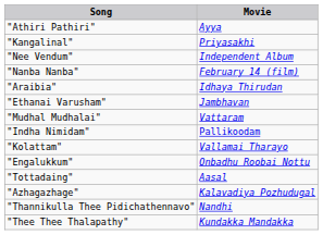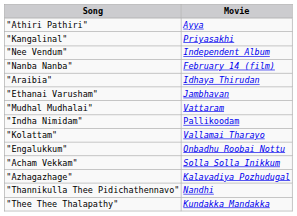 <table class="wikitable">
 <tr style="background:#cccccf; text-align:center;">
 <td><strong>Song</strong></td>
 <td><strong>Movie</strong></td>
 </tr>
 <tr>
 <td>"Athiri Pathiri"</td>
 <td><em><a href='#'>Ayya</a></em></td>
 </tr>
 <tr>
 <td>"Kangalinal"</td>
 <td><em><a href='#'>Priyasakhi</a></em></td>
 </tr>
 <tr>
 <td>"Nee Vendum"</td>
 <td><em><a href='#'>Independent Album</a></em></td>
 </tr>
 <tr>
 <td>"Nanba Nanba"</td>
 <td><em><a href='#'>February 14 (film)</a></em></td>
 </tr>
 <tr>
 <td>"Araibia"</td>
 <td><em><a href='#'>Idhaya Thirudan</a></em></td>
 </tr>
 <tr>
 <td>"Ethanai Varusham"</td>
 <td><em><a href='#'>Jambhavan</a></em></td>
 </tr>
 <tr>
 <td>"Mudhal Mudhalai"</td>
 <td><em><a href='#'>Vattaram</a></em></td>
 </tr>
 <tr>
 <td>"Indha Nimidam"</td>
 <td><a href='#'>Pallikoodam</a></td>
 </tr>
 <tr>
 <td>"Kolattam"</td>
 <td><em><a href='#'>Vallamai Tharayo</a></em></td>
 </tr>
 <tr>
 <td>"Engalukkum"</td>
 <td><em><a href='#'>Onbadhu Roobai Nottu</a></em></td>
 </tr>
 <tr>
-<td>"Tottadaing"</td>
-<td><em><a href='#'>Aasal</a></em></td>
+<td>"Acham Vekkam"</td>
+<td><em><a href='#'>Solla Solla Inikkum</a></em></td>
 </tr>
 <tr>
 <td>"Azhagazhage"</td>
 <td><em><a href='#'>Kalavadiya Pozhudugal</a></em></td>
 </tr>
 <tr>
 <td>"Thannikulla Thee Pidichathennavo"</td>
 <td><em><a href='#'>Nandhi</a></em></td>
 </tr>
 <tr>
 <td>"Thee Thee Thalapathy"</td>
 <td><em><a href='#'>Kundakka Mandakka</a></em></td>
 </tr>
 </table>
